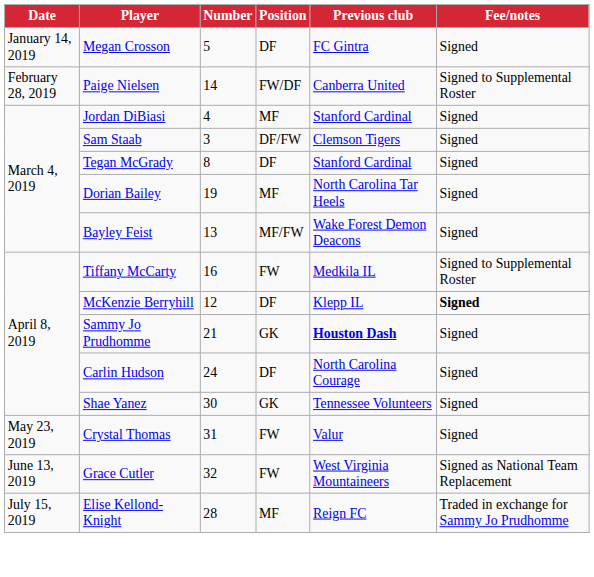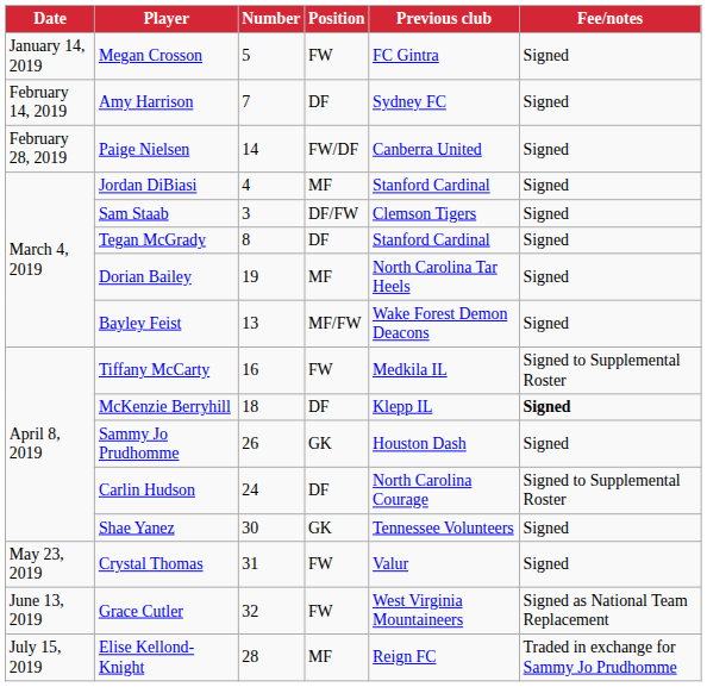 <table class="wikitable" style="text-align:left; font-size:90%;">
 <tr>
 <th style="color:white; background:#D52635; width:125px;">Date</th>
 <th style="color:white; background:#D52635; width:250px;">Player</th>
 <th style="color:white; background:#D52635; width:50px;">Number</th>
 <th style="color:white; background:#D52635; width:50px;">Position</th>
 <th style="color:white; background:#D52635; width:250px;">Previous club</th>
 <th style="color:white; background:#D52635; width:350px;">Fee/notes</th>
 </tr>
 <tr>
 <td>January 14, 2019</td>
 <td> <a href='#'>Megan Crosson</a></td>
 <td>5</td>
+<td>FW</td>
+<td> <a href='#'>FC Gintra</a></td>
+<td>Signed</td>
+</tr>
+<tr>
+<td>February 14, 2019</td>
+<td> <a href='#'>Amy Harrison</a></td>
+<td>7</td>
 <td>DF</td>
-<td> <a href='#'>FC Gintra</a></td>
+<td> <a href='#'>Sydney FC</a></td>
 <td>Signed</td>
 </tr>
 <tr>
 <td>February 28, 2019</td>
 <td> <a href='#'>Paige Nielsen</a></td>
 <td>14</td>
 <td>FW/DF</td>
 <td> <a href='#'>Canberra United</a></td>
-<td>Signed to Supplemental Roster</td>
+<td>Signed</td>
 </tr>
 <tr>
 <td rowspan=5>March 4, 2019</td>
 <td> <a href='#'>Jordan DiBiasi</a></td>
 <td>4</td>
 <td>MF</td>
 <td> <a href='#'>Stanford Cardinal</a></td>
 <td>Signed</td>
 </tr>
 <tr>
 <td> <a href='#'>Sam Staab</a></td>
 <td>3</td>
 <td>DF/FW</td>
 <td> <a href='#'>Clemson Tigers</a></td>
 <td>Signed</td>
 </tr>
 <tr>
 <td> <a href='#'>Tegan McGrady</a></td>
 <td>8</td>
 <td>DF</td>
 <td> <a href='#'>Stanford Cardinal</a></td>
 <td>Signed</td>
 </tr>
 <tr>
 <td> <a href='#'>Dorian Bailey</a></td>
 <td>19</td>
 <td>MF</td>
 <td> <a href='#'>North Carolina Tar Heels</a></td>
 <td>Signed</td>
 </tr>
 <tr>
 <td> <a href='#'>Bayley Feist</a></td>
 <td>13</td>
 <td>MF/FW</td>
 <td> <a href='#'>Wake Forest Demon Deacons</a></td>
 <td>Signed</td>
 </tr>
 <tr>
 <td rowspan=5>April 8, 2019</td>
 <td> <a href='#'>Tiffany McCarty</a></td>
 <td>16</td>
 <td>FW</td>
 <td> <a href='#'>Medkila IL</a></td>
 <td>Signed to Supplemental Roster</td>
 </tr>
 <tr>
 <td> <a href='#'>McKenzie Berryhill</a></td>
-<td>12</td>
+<td>18</td>
 <td>DF</td>
 <td> <a href='#'>Klepp IL</a></td>
 <td><strong>Signed</strong></td>
 </tr>
 <tr>
 <td> <a href='#'>Sammy Jo Prudhomme</a></td>
-<td>21</td>
+<td>26</td>
 <td>GK</td>
-<td><strong> <a href='#'>Houston Dash</a></strong></td>
+<td> <a href='#'>Houston Dash</a></td>
 <td>Signed</td>
 </tr>
 <tr>
 <td> <a href='#'>Carlin Hudson</a></td>
 <td>24</td>
 <td>DF</td>
 <td> <a href='#'>North Carolina Courage</a></td>
-<td>Signed</td>
+<td>Signed to Supplemental Roster</td>
 </tr>
 <tr>
 <td> <a href='#'>Shae Yanez</a></td>
 <td>30</td>
 <td>GK</td>
 <td> <a href='#'>Tennessee Volunteers</a></td>
 <td>Signed</td>
 </tr>
 <tr>
 <td>May 23, 2019</td>
 <td> <a href='#'>Crystal Thomas</a></td>
 <td>31</td>
 <td>FW</td>
 <td> <a href='#'>Valur</a></td>
 <td>Signed</td>
 </tr>
 <tr>
 <td>June 13, 2019</td>
 <td> <a href='#'>Grace Cutler</a></td>
 <td>32</td>
 <td>FW</td>
 <td> <a href='#'>West Virginia Mountaineers</a></td>
 <td>Signed as National Team Replacement</td>
 </tr>
 <tr>
 <td>July 15, 2019</td>
 <td> <a href='#'>Elise Kellond-Knight</a></td>
 <td>28</td>
 <td>MF</td>
 <td> <a href='#'>Reign FC</a></td>
 <td>Traded in exchange for <a href='#'>Sammy Jo Prudhomme</a></td>
 </tr>
 </table>
